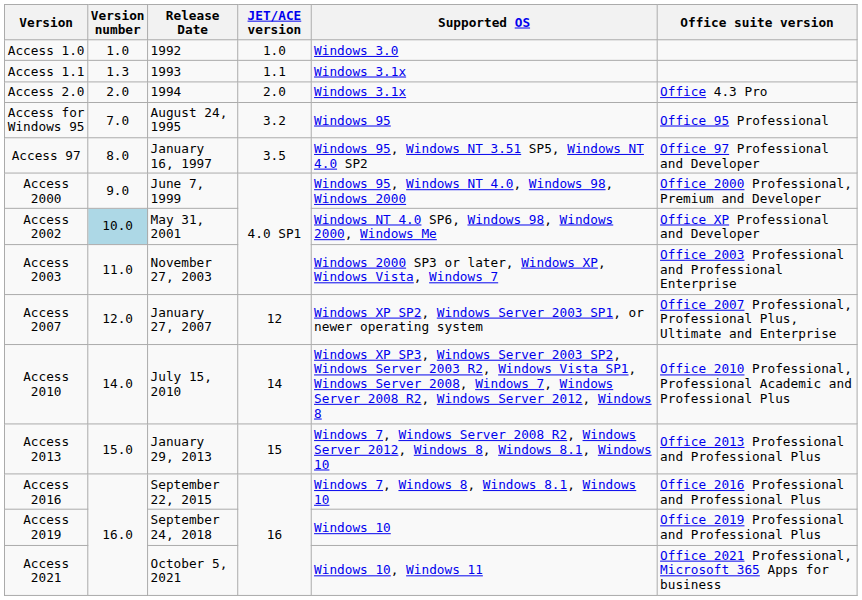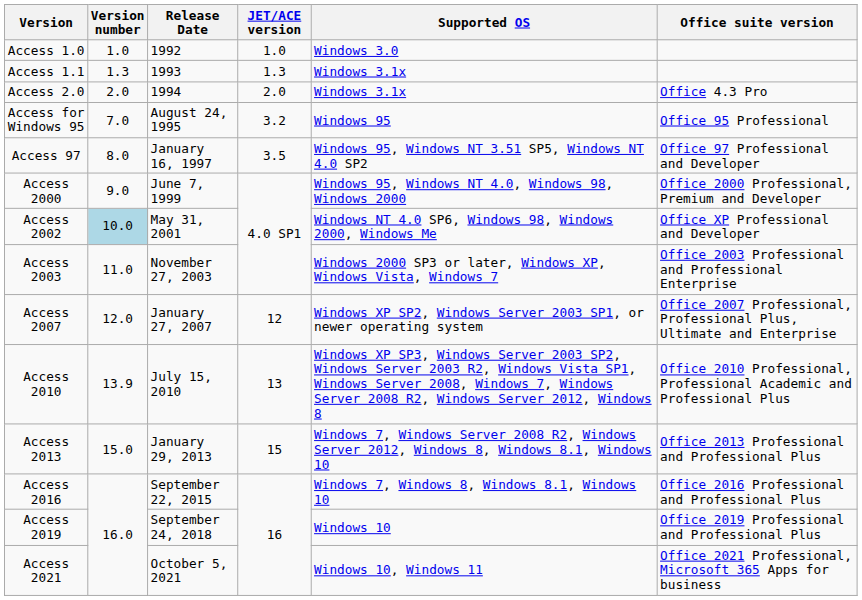 <table class="wikitable">
 <tr>
 <th>Version</th>
 <th>Version<br>number</th>
 <th>Release Date</th>
 <th><a href='#'>JET/ACE</a> version</th>
 <th>Supported <a href='#'>OS</a></th>
 <th>Office suite version</th>
 </tr>
 <tr>
 <td style="text-align:center;">Access 1.0</td>
 <td style="text-align:center;">1.0</td>
 <td>1992</td>
 <td style="text-align:center;">1.0</td>
 <td><a href='#'>Windows 3.0</a></td>
 <td></td>
 </tr>
 <tr>
 <td style="text-align:center;">Access 1.1</td>
 <td style="text-align:center;">1.3</td>
 <td>1993</td>
-<td style="text-align:center;">1.1</td>
+<td style="text-align:center;">1.3</td>
 <td><a href='#'>Windows 3.1x</a></td>
 </tr>
 <tr>
 <td style="text-align:center;">Access 2.0</td>
 <td style="text-align:center;">2.0</td>
 <td>1994</td>
 <td style="text-align:center;">2.0</td>
 <td><a href='#'>Windows 3.1x</a></td>
 <td><a href='#'>Office</a> 4.3 Pro</td>
 </tr>
 <tr>
 <td style="text-align:center;">Access for Windows 95</td>
 <td style="text-align:center;">7.0</td>
 <td>August 24, 1995</td>
 <td style="text-align:center;">3.2</td>
 <td><a href='#'>Windows 95</a></td>
 <td><a href='#'>Office 95</a> Professional</td>
 </tr>
 <tr>
 <td style="text-align:center;">Access 97</td>
 <td style="text-align:center;">8.0</td>
 <td>January 16, 1997</td>
 <td style="text-align:center;">3.5</td>
 <td><a href='#'>Windows 95</a>, <a href='#'>Windows NT 3.51</a> SP5, <a href='#'>Windows NT 4.0</a> SP2</td>
 <td><a href='#'>Office 97</a> Professional and Developer</td>
 </tr>
 <tr>
 <td style="text-align:center;">Access 2000</td>
 <td style="text-align:center;">9.0</td>
 <td>June 7, 1999</td>
 <td rowspan="3" style="text-align:center;">4.0 SP1</td>
 <td><a href='#'>Windows 95</a>, <a href='#'>Windows NT 4.0</a>, <a href='#'>Windows 98</a>, <a href='#'>Windows 2000</a></td>
 <td><a href='#'>Office 2000</a> Professional, Premium and Developer</td>
 </tr>
 <tr>
 <td style="text-align:center;">Access 2002</td>
 <td style="background: lightblue; text-align:center;">10.0</td>
 <td>May 31, 2001</td>
 <td><a href='#'>Windows NT 4.0</a> SP6, <a href='#'>Windows 98</a>, <a href='#'>Windows 2000</a>, <a href='#'>Windows Me</a></td>
 <td><a href='#'>Office XP</a> Professional and Developer</td>
 </tr>
 <tr>
 <td style="text-align:center;">Access 2003</td>
 <td style="text-align:center;">11.0</td>
 <td>November 27, 2003</td>
 <td><a href='#'>Windows 2000</a> SP3 or later, <a href='#'>Windows XP</a>, <a href='#'>Windows Vista</a>, <a href='#'>Windows 7</a></td>
 <td><a href='#'>Office 2003</a> Professional and Professional Enterprise</td>
 </tr>
 <tr>
 <td style="text-align:center;">Access 2007</td>
 <td style="text-align:center;">12.0</td>
 <td>January 27, 2007</td>
 <td style="text-align:center;">12</td>
 <td><a href='#'>Windows XP SP2</a>, <a href='#'>Windows Server 2003 SP1</a>, or newer operating system</td>
 <td><a href='#'>Office 2007</a> Professional, Professional Plus, Ultimate and Enterprise</td>
 </tr>
 <tr>
 <td style="text-align:center;">Access 2010</td>
-<td style="text-align:center;">14.0</td>
+<td style="text-align:center;">13.9</td>
 <td>July 15, 2010</td>
-<td style="text-align:center;">14</td>
+<td style="text-align:center;">13</td>
 <td><a href='#'>Windows XP SP3</a>, <a href='#'>Windows Server 2003 SP2</a>, <a href='#'>Windows Server 2003 R2</a>, <a href='#'>Windows Vista SP1</a>, <a href='#'>Windows Server 2008</a>, <a href='#'>Windows 7</a>, <a href='#'>Windows Server 2008 R2</a>, <a href='#'>Windows Server 2012</a>, <a href='#'>Windows 8</a></td>
 <td><a href='#'>Office 2010</a> Professional, Professional Academic and Professional Plus</td>
 </tr>
 <tr>
 <td style="text-align:center;">Access 2013</td>
 <td style="text-align:center;">15.0</td>
 <td>January 29, 2013</td>
 <td style="text-align:center;">15</td>
 <td><a href='#'>Windows 7</a>, <a href='#'>Windows Server 2008 R2</a>, <a href='#'>Windows Server 2012</a>, <a href='#'>Windows 8</a>, <a href='#'>Windows 8.1</a>, <a href='#'>Windows 10</a></td>
 <td><a href='#'>Office 2013</a> Professional and Professional Plus</td>
 </tr>
 <tr>
 <td style="text-align:center;">Access 2016</td>
 <td rowspan="3" style="text-align:center;">16.0</td>
 <td>September 22, 2015</td>
 <td rowspan="3" style="text-align:center;">16</td>
 <td><a href='#'>Windows 7</a>, <a href='#'>Windows 8</a>, <a href='#'>Windows 8.1</a>, <a href='#'>Windows 10</a></td>
 <td><a href='#'>Office 2016</a> Professional and Professional Plus</td>
 </tr>
 <tr>
 <td style="text-align:center;">Access 2019</td>
 <td>September 24, 2018</td>
 <td><a href='#'>Windows 10</a></td>
 <td><a href='#'>Office 2019</a> Professional and Professional Plus</td>
 </tr>
 <tr>
 <td style="text-align:center;">Access 2021</td>
 <td>October 5, 2021</td>
 <td><a href='#'>Windows 10</a>, <a href='#'>Windows 11</a></td>
 <td><a href='#'>Office 2021</a> Professional, <a href='#'>Microsoft 365</a> Apps for business</td>
 </tr>
 </table>
